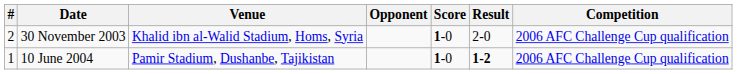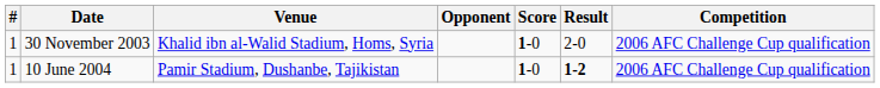 <table class="wikitable">
 <tr>
 <th>#</th>
 <th>Date</th>
 <th>Venue</th>
 <th>Opponent</th>
 <th>Score</th>
 <th>Result</th>
 <th>Competition</th>
 </tr>
 <tr>
-<td>2</td>
+<td>1</td>
 <td>30 November 2003</td>
 <td><a href='#'>Khalid ibn al-Walid Stadium</a>, <a href='#'>Homs</a>, <a href='#'>Syria</a></td>
 <td></td>
 <td><strong>1</strong>-0</td>
 <td>2-0</td>
 <td><a href='#'>2006 AFC Challenge Cup qualification</a></td>
 </tr>
 <tr>
 <td>1</td>
 <td>10 June 2004</td>
 <td><a href='#'>Pamir Stadium</a>, <a href='#'>Dushanbe</a>, <a href='#'>Tajikistan</a></td>
 <td></td>
 <td><strong>1</strong>-0</td>
 <td><strong>1-2</strong></td>
 <td><a href='#'>2006 AFC Challenge Cup qualification</a></td>
 </tr>
 </table>
